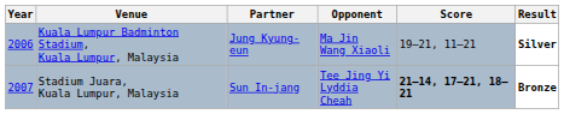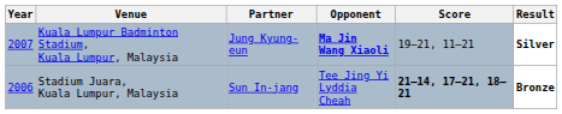 <table class="sortable wikitable" style="font-size: 90%;">
 <tr>
 <th>Year</th>
 <th>Venue</th>
 <th>Partner</th>
 <th>Opponent</th>
 <th>Score</th>
 <th>Result</th>
 </tr>
 <tr style="background:#AABBCC">
-<td align="center"><a href='#'>2006</a></td>
+<td align="center"><a href='#'>2007</a></td>
 <td align="left"><a href='#'>Kuala Lumpur Badminton Stadium</a>,<br><a href='#'>Kuala Lumpur</a>, Malaysia</td>
 <td align="left"> <a href='#'>Jung Kyung-eun</a></td>
-<td align="left"> <a href='#'>Ma Jin</a> <br>  <a href='#'>Wang Xiaoli</a></td>
+<td align="left"><strong> <a href='#'>Ma Jin</a> <br>  <a href='#'>Wang Xiaoli</a></strong></td>
 <td align="left">19–21, 11–21</td>
 <td style="text-align:left; background:white"> <strong>Silver</strong></td>
 </tr>
 <tr style="background:#AABBCC">
-<td align="center"><a href='#'>2007</a></td>
+<td align="center"><a href='#'>2006</a></td>
 <td align="left">Stadium Juara,<br>Kuala Lumpur, Malaysia</td>
 <td align="left"> <a href='#'>Sun In-jang</a></td>
 <td align="left"> <a href='#'>Tee Jing Yi</a><br> <a href='#'>Lyddia Cheah</a></td>
 <td align="left"><strong>21–14, 17–21, 18–21</strong></td>
 <td style="text-align:left; background:white"> <strong>Bronze</strong></td>
 </tr>
 </table>
